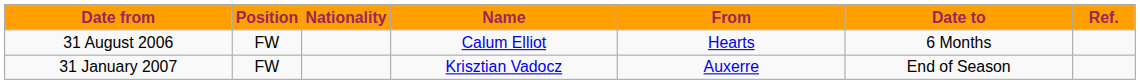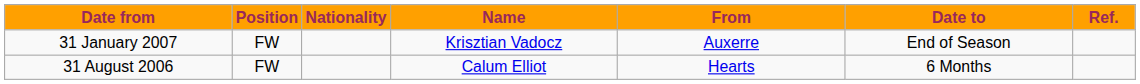 <table class="wikitable"  style="text-align:center; font-size:90%; ">
 <tr>
 <th style="background:#ffa000; color:#98285c; width:200px;">Date from</th>
 <th style="background:#ffa000; color:#98285c; width:50px;">Position</th>
 <th style="background:#ffa000; color:#98285c; width:50px;">Nationality</th>
 <th style="background:#ffa000; color:#98285c; width:200px;">Name</th>
 <th style="background:#ffa000; color:#98285c; width:200px;">From</th>
 <th style="background:#ffa000; color:#98285c; width:200px;">Date to</th>
 <th style="background:#ffa000; color:#98285c; width:50px;">Ref.</th>
 </tr>
 <tr>
+<td>31 January 2007</td>
+<td>FW</td>
+<td></td>
+<td><a href='#'>Krisztian Vadocz</a></td>
+<td><a href='#'>Auxerre</a></td>
+<td>End of Season</td>
+<td></td>
+</tr>
+<tr>
 <td>31 August 2006</td>
 <td>FW</td>
 <td></td>
 <td><a href='#'>Calum Elliot</a></td>
 <td><a href='#'>Hearts</a></td>
 <td>6 Months</td>
 <td></td>
 </tr>
-<tr>
-<td>31 January 2007</td>
-<td>FW</td>
-<td></td>
-<td><a href='#'>Krisztian Vadocz</a></td>
-<td><a href='#'>Auxerre</a></td>
-<td>End of Season</td>
-<td></td>
-</tr>
 </table>
